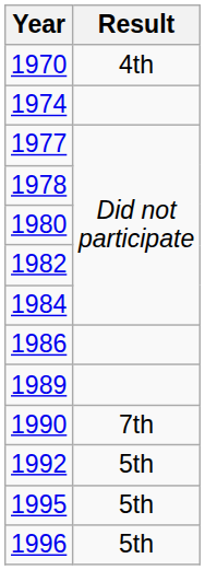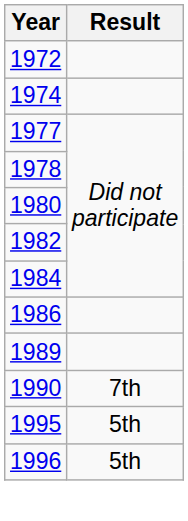 <table class="wikitable" style="text-align:center">
 <tr>
 <th>Year</th>
 <th>Result</th>
 </tr>
 <tr>
-<td><a href='#'>1970</a></td>
-<td>4th</td>
+<td><a href='#'>1972</a></td>
+<td></td>
 </tr>
 <tr>
 <td><a href='#'>1974</a></td>
 <td></td>
 </tr>
 <tr>
 <td><a href='#'>1977</a></td>
 <td rowspan=5><em>Did not<br>participate</em></td>
 </tr>
 <tr>
 <td><a href='#'>1978</a></td>
 </tr>
 <tr>
 <td><a href='#'>1980</a></td>
 </tr>
 <tr>
 <td><a href='#'>1982</a></td>
 </tr>
 <tr>
 <td><a href='#'>1984</a></td>
 </tr>
 <tr>
 <td><a href='#'>1986</a></td>
 <td></td>
 </tr>
 <tr>
 <td><a href='#'>1989</a></td>
 <td></td>
 </tr>
 <tr>
 <td><a href='#'>1990</a></td>
 <td>7th</td>
 </tr>
 <tr>
-<td><a href='#'>1992</a></td>
-<td>5th</td>
-</tr>
-<tr>
 <td><a href='#'>1995</a></td>
 <td>5th</td>
 </tr>
 <tr>
 <td><a href='#'>1996</a></td>
 <td>5th</td>
 </tr>
 </table>
